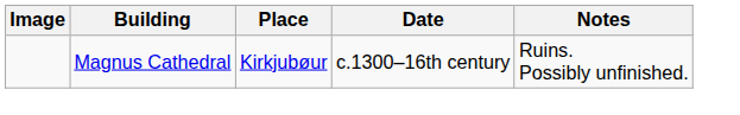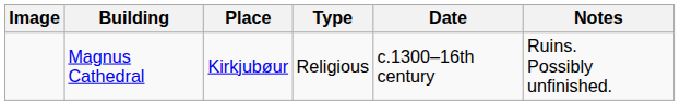 <table class="wikitable sortable mw-collapsible mw-collapsed">
 <tr>
 <th>Image</th>
 <th>Building</th>
 <th>Place</th>
+<th>Type</th>
 <th>Date</th>
 <th>Notes</th>
 </tr>
 <tr>
 <td></td>
 <td><a href='#'>Magnus Cathedral</a></td>
 <td><a href='#'>Kirkjubøur</a></td>
+<td>Religious</td>
 <td>c.1300–16th century</td>
 <td>Ruins.<br>Possibly unfinished.</td>
 </tr>
 </table>
